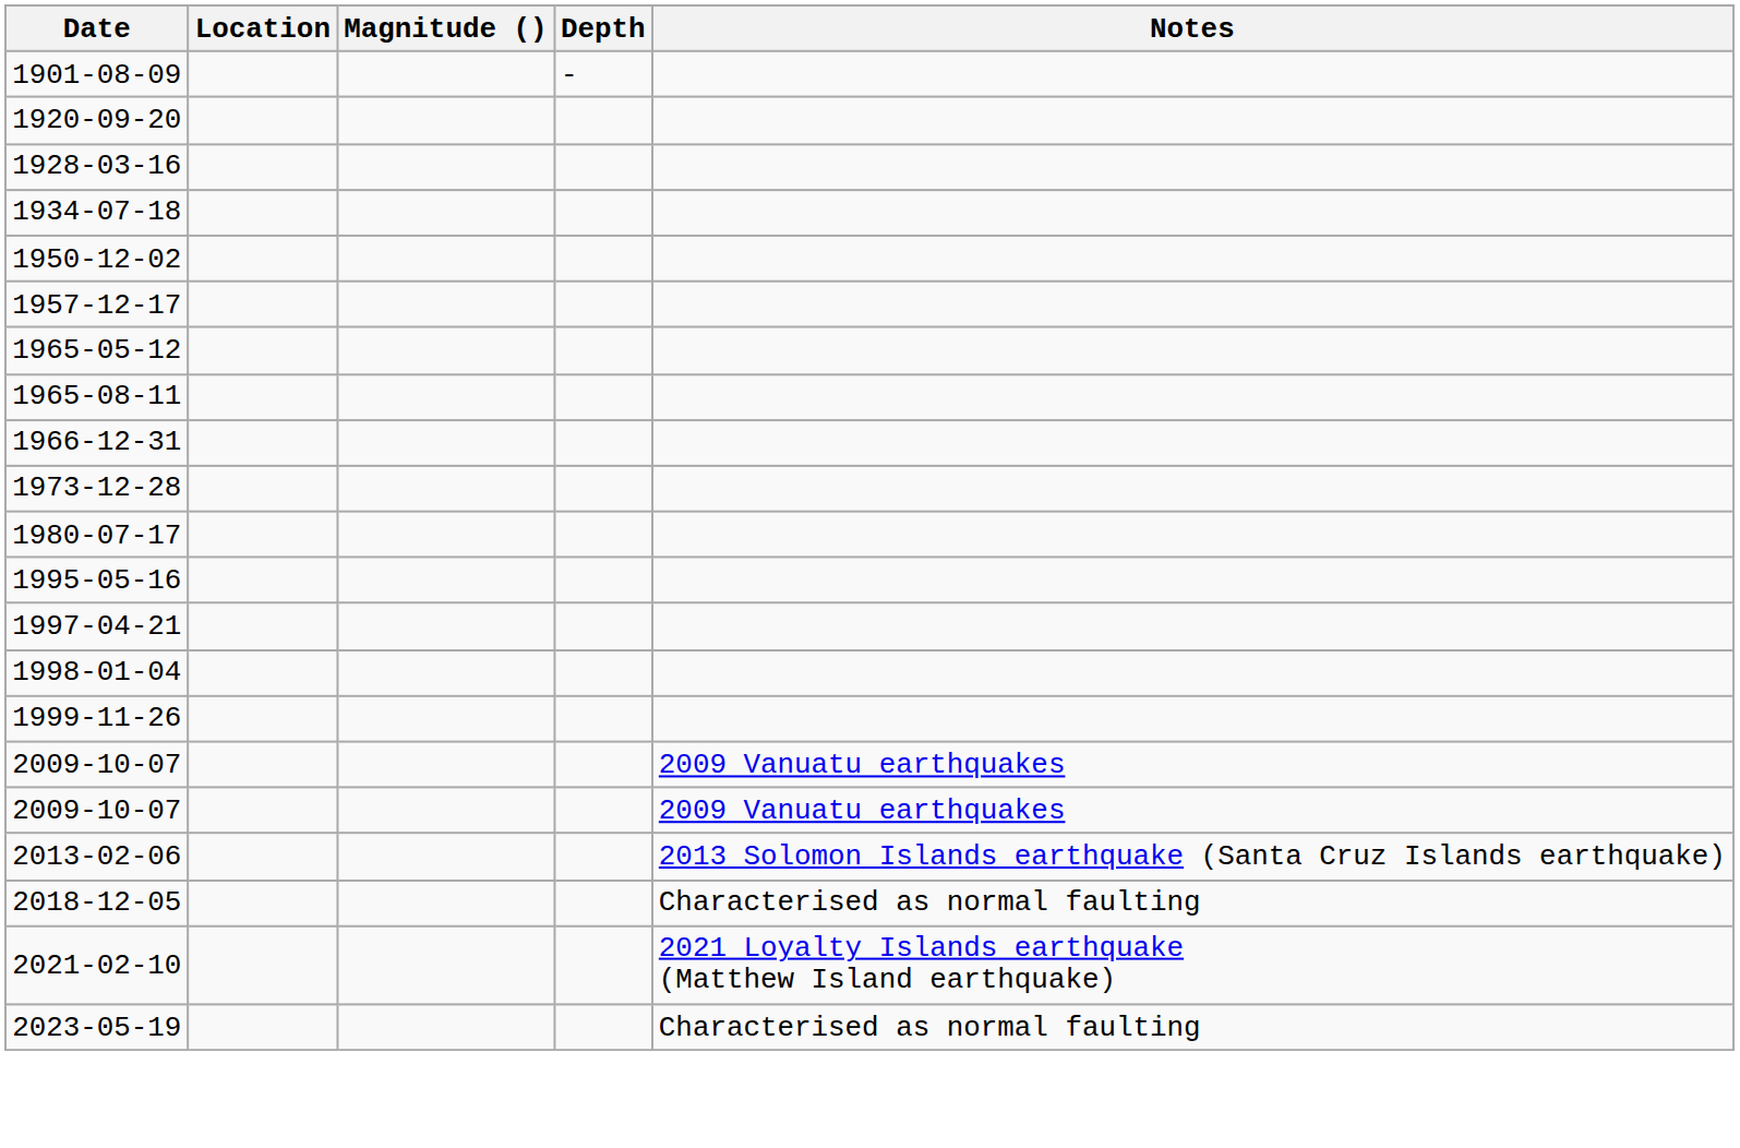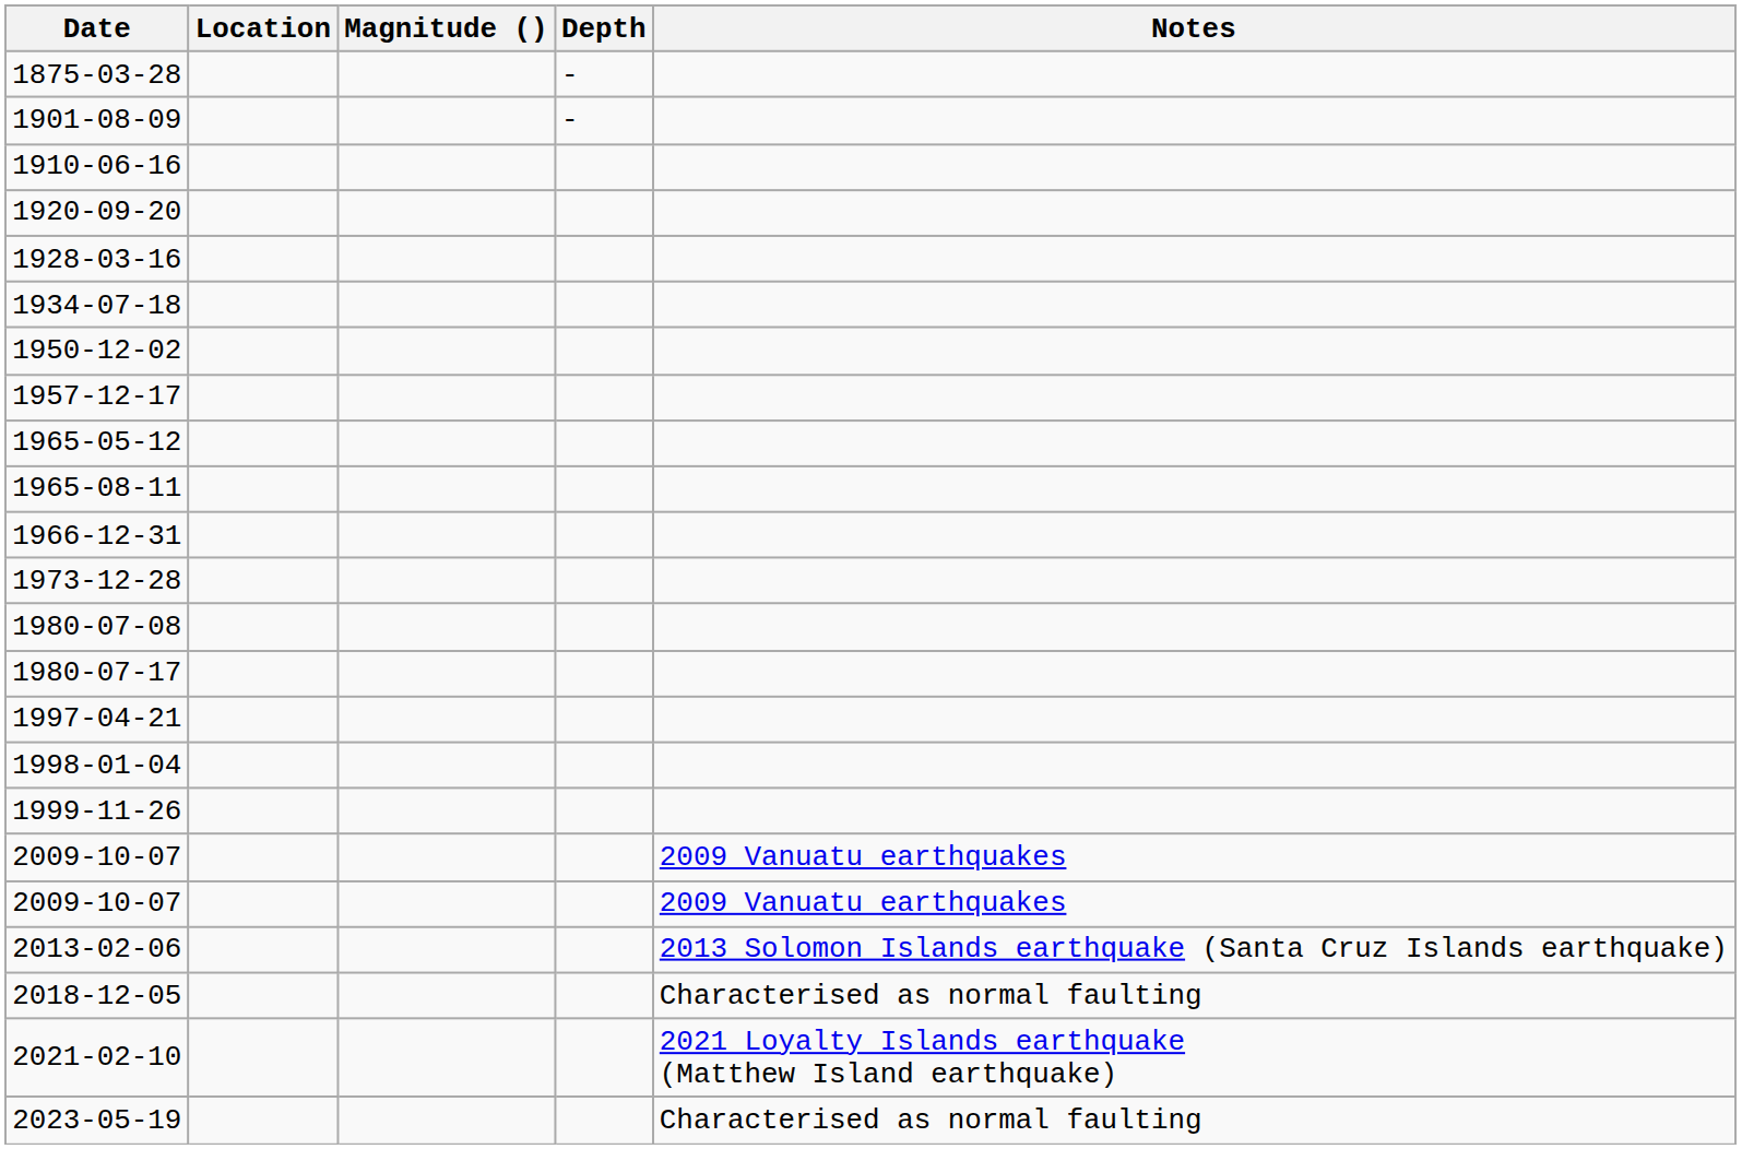 <table class="wikitable sortable">
 <tr>
 <th>Date</th>
 <th>Location</th>
 <th>Magnitude ()</th>
 <th>Depth</th>
 <th>Notes</th>
 </tr>
 <tr>
+<td>1875-03-28</td>
+<td></td>
+<td></td>
+<td>-</td>
+<td></td>
+</tr>
+<tr>
 <td>1901-08-09</td>
 <td></td>
 <td></td>
 <td>-</td>
+<td></td>
+</tr>
+<tr>
+<td>1910-06-16</td>
+<td></td>
+<td></td>
+<td></td>
 <td></td>
 </tr>
 <tr>
 <td>1920-09-20</td>
 <td></td>
 <td></td>
 <td></td>
 <td></td>
 </tr>
 <tr>
 <td>1928-03-16</td>
 <td></td>
 <td></td>
 <td></td>
 <td></td>
 </tr>
 <tr>
 <td>1934-07-18</td>
 <td></td>
 <td></td>
 <td></td>
 <td></td>
 </tr>
 <tr>
 <td>1950-12-02</td>
 <td></td>
 <td></td>
 <td></td>
 <td></td>
 </tr>
 <tr>
 <td>1957-12-17</td>
 <td></td>
 <td></td>
 <td></td>
 <td></td>
 </tr>
 <tr>
 <td>1965-05-12</td>
 <td></td>
 <td></td>
 <td></td>
 <td></td>
 </tr>
 <tr>
 <td>1965-08-11</td>
 <td></td>
 <td></td>
 <td></td>
 <td></td>
 </tr>
 <tr>
 <td>1966-12-31</td>
 <td></td>
 <td></td>
 <td></td>
 <td></td>
 </tr>
 <tr>
 <td>1973-12-28</td>
 <td></td>
 <td></td>
 <td></td>
 <td></td>
 </tr>
 <tr>
-<td>1980-07-17</td>
+<td>1980-07-08</td>
 <td></td>
 <td></td>
 <td></td>
 <td></td>
 </tr>
 <tr>
-<td>1995-05-16</td>
+<td>1980-07-17</td>
 <td></td>
 <td></td>
 <td></td>
 <td></td>
 </tr>
 <tr>
 <td>1997-04-21</td>
 <td></td>
 <td></td>
 <td></td>
 <td></td>
 </tr>
 <tr>
 <td>1998-01-04</td>
 <td></td>
 <td></td>
 <td></td>
 <td></td>
 </tr>
 <tr>
 <td>1999-11-26</td>
 <td></td>
 <td></td>
 <td></td>
 <td></td>
 </tr>
 <tr>
 <td>2009-10-07</td>
 <td></td>
 <td></td>
 <td></td>
 <td><a href='#'>2009 Vanuatu earthquakes</a></td>
 </tr>
 <tr>
 <td>2009-10-07</td>
 <td></td>
 <td></td>
 <td></td>
 <td><a href='#'>2009 Vanuatu earthquakes</a></td>
 </tr>
 <tr>
 <td>2013-02-06</td>
 <td></td>
 <td></td>
 <td></td>
 <td><a href='#'>2013 Solomon Islands earthquake</a> (Santa Cruz Islands earthquake)</td>
 </tr>
 <tr>
 <td>2018-12-05</td>
 <td></td>
 <td></td>
 <td></td>
 <td>Characterised as normal faulting</td>
 </tr>
 <tr>
 <td>2021-02-10</td>
 <td></td>
 <td></td>
 <td></td>
 <td><a href='#'>2021 Loyalty Islands earthquake</a><br>(Matthew Island earthquake)</td>
 </tr>
 <tr>
 <td>2023-05-19</td>
 <td></td>
 <td></td>
 <td></td>
 <td>Characterised as normal faulting</td>
 </tr>
 </table>
